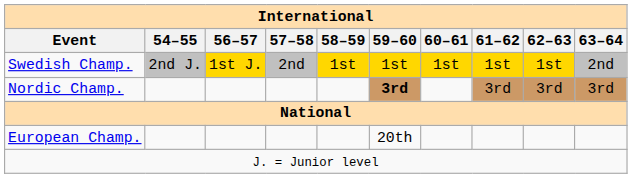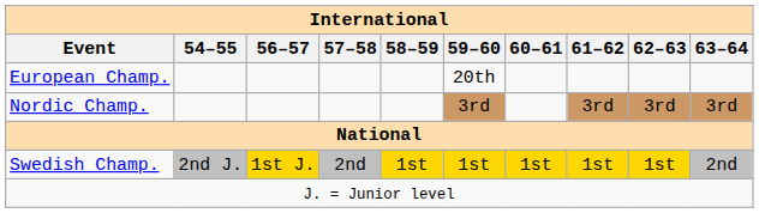 <table class="wikitable" style="text-align:center">
 <tr>
 <th style="background-color: #ffdead; " colspan=10 align=center><strong>International</strong></th>
 </tr>
 <tr>
 <th>Event</th>
 <th>54–55</th>
 <th>56–57</th>
 <th>57–58</th>
 <th>58–59</th>
 <th>59–60</th>
 <th>60–61</th>
 <th>61–62</th>
 <th>62–63</th>
 <th>63–64</th>
 </tr>
 <tr>
+<td align=left><a href='#'>European Champ.</a></td>
+<td></td>
+<td></td>
+<td></td>
+<td></td>
+<td>20th</td>
+<td></td>
+<td></td>
+<td></td>
+<td></td>
+</tr>
+<tr>
+<td align=left><a href='#'>Nordic Champ.</a></td>
+<td></td>
+<td></td>
+<td></td>
+<td></td>
+<td bgcolor=cc9966>3rd</td>
+<td></td>
+<td bgcolor=cc9966>3rd</td>
+<td bgcolor=cc9966>3rd</td>
+<td bgcolor=cc9966>3rd</td>
+</tr>
+<tr>
+<th style="background-color: #ffdead; " colspan=10 align=center><strong>National</strong></th>
+</tr>
+<tr>
 <td align=left><a href='#'>Swedish Champ.</a></td>
 <td bgcolor=silver>2nd J.</td>
 <td bgcolor=gold>1st J.</td>
 <td bgcolor=silver>2nd</td>
 <td bgcolor=gold>1st</td>
 <td bgcolor=gold>1st</td>
 <td bgcolor=gold>1st</td>
 <td bgcolor=gold>1st</td>
 <td bgcolor=gold>1st</td>
 <td bgcolor=silver>2nd</td>
 </tr>
 <tr>
-<td align=left><a href='#'>Nordic Champ.</a></td>
-<td></td>
-<td></td>
-<td></td>
-<td></td>
-<td bgcolor=cc9966><strong>3rd</strong></td>
-<td></td>
-<td bgcolor=cc9966>3rd</td>
-<td bgcolor=cc9966>3rd</td>
-<td bgcolor=cc9966>3rd</td>
-</tr>
-<tr>
-<th style="background-color: #ffdead; " colspan=10 align=center><strong>National</strong></th>
-</tr>
-<tr>
-<td align=left><a href='#'>European Champ.</a></td>
-<td></td>
-<td></td>
-<td></td>
-<td></td>
-<td>20th</td>
-<td></td>
-<td></td>
-<td></td>
-<td></td>
-</tr>
-<tr>
 <td colspan=10 align=center><small> J. = Junior level </small></td>
 </tr>
 </table>
